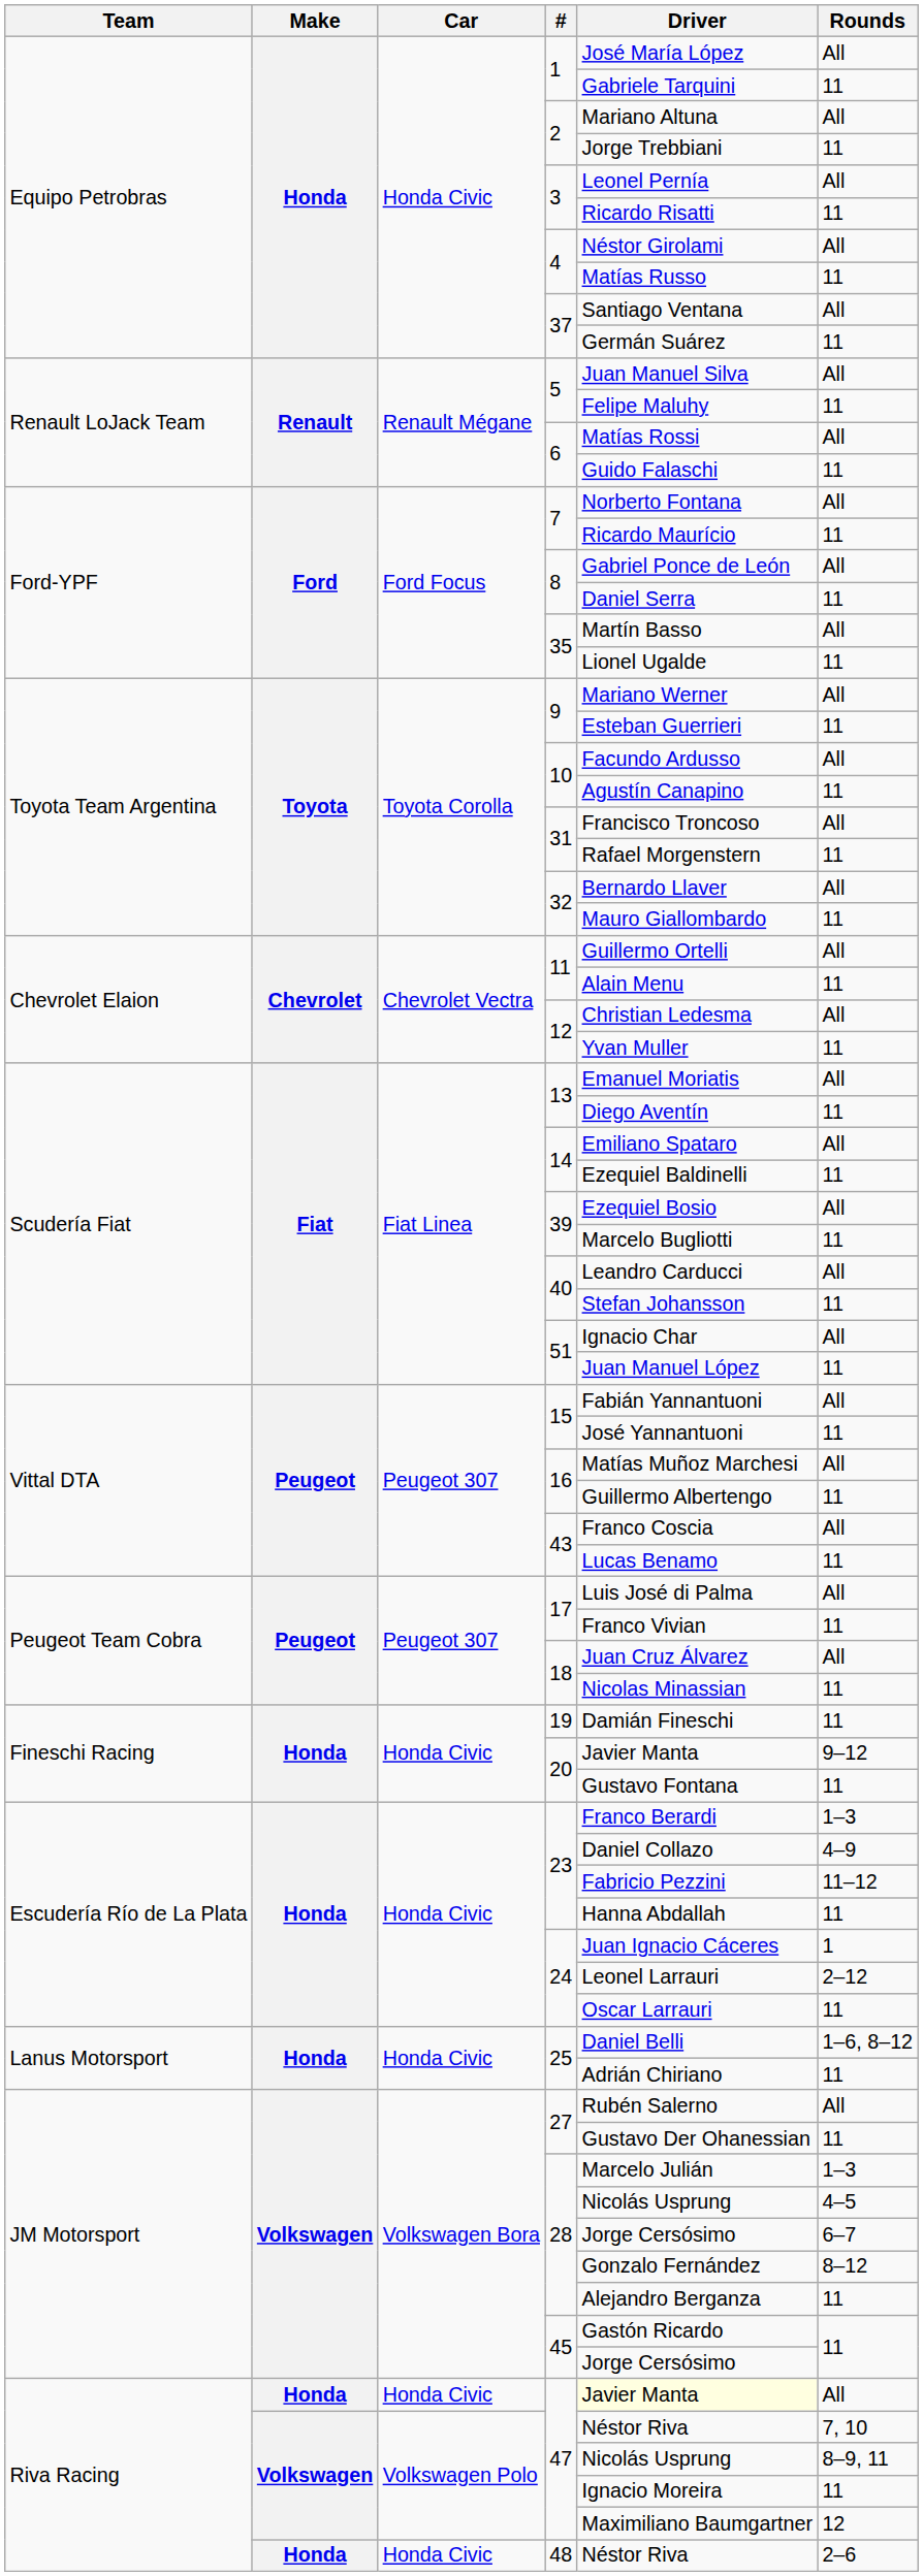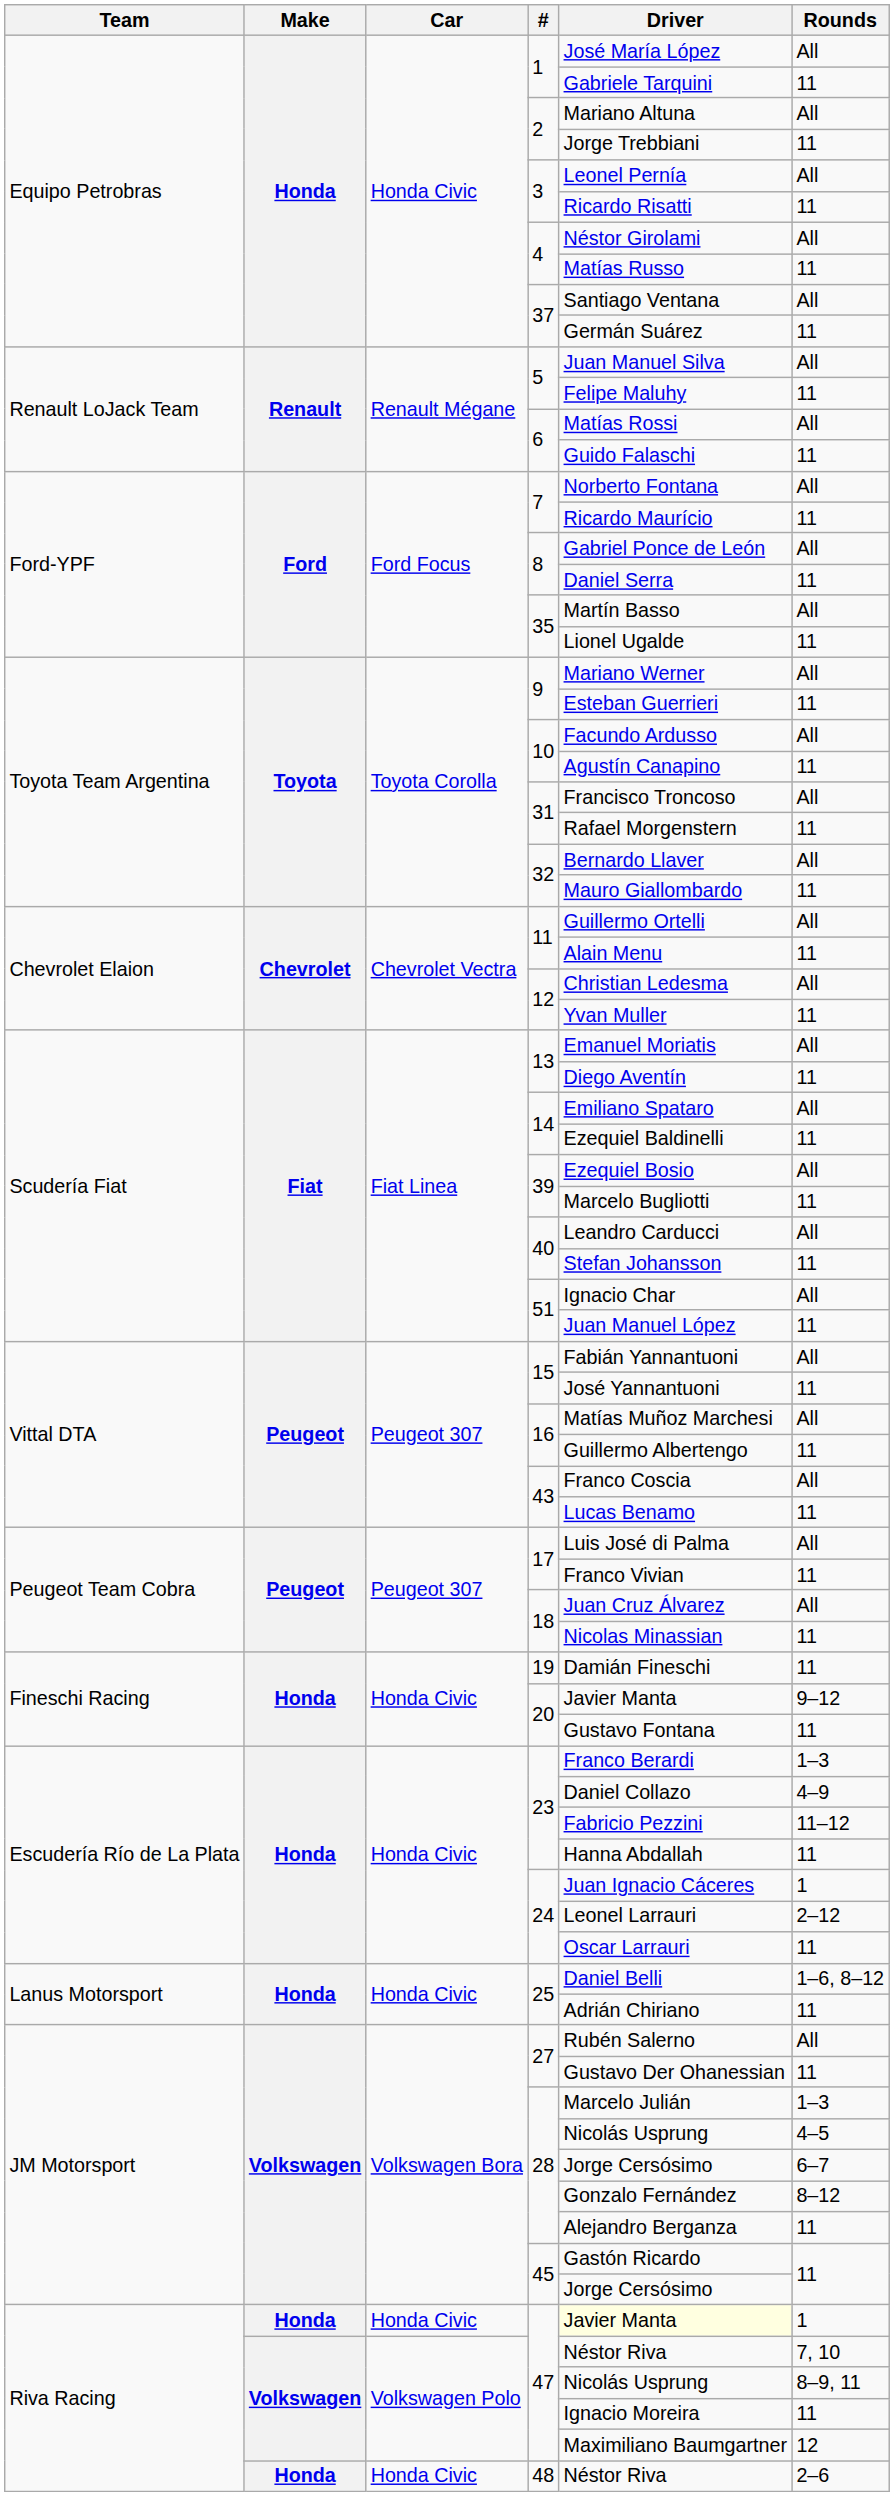 <table class="wikitable" style="font-size: 85%">
 <tr>
 <th>Team</th>
 <th>Make</th>
 <th>Car</th>
 <th>#</th>
 <th>Driver</th>
 <th>Rounds</th>
 </tr>
 <tr>
 <td rowspan=10>Equipo Petrobras</td>
 <th rowspan=10><a href='#'>Honda</a></th>
 <td rowspan=10><a href='#'>Honda Civic</a></td>
 <td rowspan=2>1</td>
 <td> <a href='#'>José María López</a></td>
 <td>All</td>
 </tr>
 <tr>
 <td> <a href='#'>Gabriele Tarquini</a></td>
 <td>11</td>
 </tr>
 <tr>
 <td rowspan=2>2</td>
 <td> Mariano Altuna</td>
 <td>All</td>
 </tr>
 <tr>
 <td> Jorge Trebbiani</td>
 <td>11</td>
 </tr>
 <tr>
 <td rowspan=2>3</td>
 <td> <a href='#'>Leonel Pernía</a></td>
 <td>All</td>
 </tr>
 <tr>
 <td> <a href='#'>Ricardo Risatti</a></td>
 <td>11</td>
 </tr>
 <tr>
 <td rowspan=2>4</td>
 <td> <a href='#'>Néstor Girolami</a></td>
 <td>All</td>
 </tr>
 <tr>
 <td> <a href='#'>Matías Russo</a></td>
 <td>11</td>
 </tr>
 <tr>
 <td rowspan=2>37</td>
 <td> Santiago Ventana</td>
 <td>All</td>
 </tr>
 <tr>
 <td> Germán Suárez</td>
 <td>11</td>
 </tr>
 <tr>
 <td rowspan=4>Renault LoJack Team</td>
 <th rowspan=4><a href='#'>Renault</a></th>
 <td rowspan=4><a href='#'>Renault Mégane</a></td>
 <td rowspan=2>5</td>
 <td> <a href='#'>Juan Manuel Silva</a></td>
 <td>All</td>
 </tr>
 <tr>
 <td> <a href='#'>Felipe Maluhy</a></td>
 <td>11</td>
 </tr>
 <tr>
 <td rowspan=2>6</td>
 <td> <a href='#'>Matías Rossi</a></td>
 <td>All</td>
 </tr>
 <tr>
 <td> <a href='#'>Guido Falaschi</a></td>
 <td>11</td>
 </tr>
 <tr>
 <td rowspan=6>Ford-YPF</td>
 <th rowspan=6><a href='#'>Ford</a></th>
 <td rowspan=6><a href='#'>Ford Focus</a></td>
 <td rowspan=2>7</td>
 <td> <a href='#'>Norberto Fontana</a></td>
 <td>All</td>
 </tr>
 <tr>
 <td> <a href='#'>Ricardo Maurício</a></td>
 <td>11</td>
 </tr>
 <tr>
 <td rowspan=2>8</td>
 <td> <a href='#'>Gabriel Ponce de León</a></td>
 <td>All</td>
 </tr>
 <tr>
 <td> <a href='#'>Daniel Serra</a></td>
 <td>11</td>
 </tr>
 <tr>
 <td rowspan=2>35</td>
 <td> Martín Basso</td>
 <td>All</td>
 </tr>
 <tr>
 <td> Lionel Ugalde</td>
 <td>11</td>
 </tr>
 <tr>
 <td rowspan=8>Toyota Team Argentina</td>
 <th rowspan=8><a href='#'>Toyota</a></th>
 <td rowspan=8><a href='#'>Toyota Corolla</a></td>
 <td rowspan=2>9</td>
 <td> <a href='#'>Mariano Werner</a></td>
 <td>All</td>
 </tr>
 <tr>
 <td> <a href='#'>Esteban Guerrieri</a></td>
 <td>11</td>
 </tr>
 <tr>
 <td rowspan=2>10</td>
 <td> <a href='#'>Facundo Ardusso</a></td>
 <td>All</td>
 </tr>
 <tr>
 <td> <a href='#'>Agustín Canapino</a></td>
 <td>11</td>
 </tr>
 <tr>
 <td rowspan=2>31</td>
 <td> Francisco Troncoso</td>
 <td>All</td>
 </tr>
 <tr>
 <td> Rafael Morgenstern</td>
 <td>11</td>
 </tr>
 <tr>
 <td rowspan=2>32</td>
 <td> <a href='#'>Bernardo Llaver</a></td>
 <td>All</td>
 </tr>
 <tr>
 <td> <a href='#'>Mauro Giallombardo</a></td>
 <td>11</td>
 </tr>
 <tr>
 <td rowspan=4>Chevrolet Elaion</td>
 <th rowspan=4><a href='#'>Chevrolet</a></th>
 <td rowspan=4><a href='#'>Chevrolet Vectra</a></td>
 <td rowspan=2>11</td>
 <td> <a href='#'>Guillermo Ortelli</a></td>
 <td>All</td>
 </tr>
 <tr>
 <td> <a href='#'>Alain Menu</a></td>
 <td>11</td>
 </tr>
 <tr>
 <td rowspan=2>12</td>
 <td> <a href='#'>Christian Ledesma</a></td>
 <td>All</td>
 </tr>
 <tr>
 <td> <a href='#'>Yvan Muller</a></td>
 <td>11</td>
 </tr>
 <tr>
 <td rowspan=10>Scudería Fiat</td>
 <th rowspan=10><a href='#'>Fiat</a></th>
 <td rowspan=10><a href='#'>Fiat Linea</a></td>
 <td rowspan=2>13</td>
 <td> <a href='#'>Emanuel Moriatis</a></td>
 <td>All</td>
 </tr>
 <tr>
 <td> <a href='#'>Diego Aventín</a></td>
 <td>11</td>
 </tr>
 <tr>
 <td rowspan=2>14</td>
 <td> <a href='#'>Emiliano Spataro</a></td>
 <td>All</td>
 </tr>
 <tr>
 <td> Ezequiel Baldinelli</td>
 <td>11</td>
 </tr>
 <tr>
 <td rowspan=2>39</td>
 <td> <a href='#'>Ezequiel Bosio</a></td>
 <td>All</td>
 </tr>
 <tr>
 <td> Marcelo Bugliotti</td>
 <td>11</td>
 </tr>
 <tr>
 <td rowspan=2>40</td>
 <td> Leandro Carducci</td>
 <td>All</td>
 </tr>
 <tr>
 <td> <a href='#'>Stefan Johansson</a></td>
 <td>11</td>
 </tr>
 <tr>
 <td rowspan=2>51</td>
 <td> Ignacio Char</td>
 <td>All</td>
 </tr>
 <tr>
 <td> <a href='#'>Juan Manuel López</a></td>
 <td>11</td>
 </tr>
 <tr>
 <td rowspan=6>Vittal DTA</td>
 <th rowspan=6><a href='#'>Peugeot</a></th>
 <td rowspan=6><a href='#'>Peugeot 307</a></td>
 <td rowspan=2>15</td>
 <td> Fabián Yannantuoni</td>
 <td>All</td>
 </tr>
 <tr>
 <td> José Yannantuoni</td>
 <td>11</td>
 </tr>
 <tr>
 <td rowspan=2>16</td>
 <td> Matías Muñoz Marchesi</td>
 <td>All</td>
 </tr>
 <tr>
 <td> Guillermo Albertengo</td>
 <td>11</td>
 </tr>
 <tr>
 <td rowspan=2>43</td>
 <td> Franco Coscia</td>
 <td>All</td>
 </tr>
 <tr>
 <td> <a href='#'>Lucas Benamo</a></td>
 <td>11</td>
 </tr>
 <tr>
 <td rowspan=4>Peugeot Team Cobra</td>
 <th rowspan=4><a href='#'>Peugeot</a></th>
 <td rowspan=4><a href='#'>Peugeot 307</a></td>
 <td rowspan=2>17</td>
 <td> Luis José di Palma</td>
 <td>All</td>
 </tr>
 <tr>
 <td> Franco Vivian</td>
 <td>11</td>
 </tr>
 <tr>
 <td rowspan=2>18</td>
 <td> <a href='#'>Juan Cruz Álvarez</a></td>
 <td>All</td>
 </tr>
 <tr>
 <td> <a href='#'>Nicolas Minassian</a></td>
 <td>11</td>
 </tr>
 <tr>
 <td rowspan=3>Fineschi Racing</td>
 <th rowspan=3><a href='#'>Honda</a></th>
 <td rowspan=3><a href='#'>Honda Civic</a></td>
 <td>19</td>
 <td> Damián Fineschi</td>
 <td>11</td>
 </tr>
 <tr>
 <td rowspan=2>20</td>
 <td> Javier Manta</td>
 <td>9–12</td>
 </tr>
 <tr>
 <td> Gustavo Fontana</td>
 <td>11</td>
 </tr>
 <tr>
 <td rowspan=7>Escudería Río de La Plata</td>
 <th rowspan=7><a href='#'>Honda</a></th>
 <td rowspan=7><a href='#'>Honda Civic</a></td>
 <td rowspan=4>23</td>
 <td> <a href='#'>Franco Berardi</a></td>
 <td>1–3</td>
 </tr>
 <tr>
 <td> Daniel Collazo</td>
 <td>4–9</td>
 </tr>
 <tr>
 <td> <a href='#'>Fabricio Pezzini</a></td>
 <td>11–12</td>
 </tr>
 <tr>
 <td> Hanna Abdallah</td>
 <td>11</td>
 </tr>
 <tr>
 <td rowspan=3>24</td>
 <td> <a href='#'>Juan Ignacio Cáceres</a></td>
 <td>1</td>
 </tr>
 <tr>
 <td> Leonel Larrauri</td>
 <td>2–12</td>
 </tr>
 <tr>
 <td> <a href='#'>Oscar Larrauri</a></td>
 <td>11</td>
 </tr>
 <tr>
 <td rowspan=2>Lanus Motorsport</td>
 <th rowspan=2><a href='#'>Honda</a></th>
 <td rowspan=2><a href='#'>Honda Civic</a></td>
 <td rowspan=2>25</td>
 <td> <a href='#'>Daniel Belli</a></td>
 <td>1–6, 8–12</td>
 </tr>
 <tr>
 <td> Adrián Chiriano</td>
 <td>11</td>
 </tr>
 <tr>
 <td rowspan=9>JM Motorsport</td>
 <th rowspan=9><a href='#'>Volkswagen</a></th>
 <td rowspan=9><a href='#'>Volkswagen Bora</a></td>
 <td rowspan=2>27</td>
 <td> Rubén Salerno</td>
 <td>All</td>
 </tr>
 <tr>
 <td> Gustavo Der Ohanessian</td>
 <td>11</td>
 </tr>
 <tr>
 <td rowspan=5>28</td>
 <td> Marcelo Julián</td>
 <td>1–3</td>
 </tr>
 <tr>
 <td> Nicolás Usprung</td>
 <td>4–5</td>
 </tr>
 <tr>
 <td> Jorge Cersósimo</td>
 <td>6–7</td>
 </tr>
 <tr>
 <td> Gonzalo Fernández</td>
 <td>8–12</td>
 </tr>
 <tr>
 <td> Alejandro Berganza</td>
 <td>11</td>
 </tr>
 <tr>
 <td rowspan=2>45</td>
 <td> Gastón Ricardo</td>
 <td rowspan=2>11</td>
 </tr>
 <tr>
 <td> Jorge Cersósimo</td>
 </tr>
 <tr>
 <td rowspan=6>Riva Racing</td>
 <th><a href='#'>Honda</a></th>
 <td><a href='#'>Honda Civic</a></td>
 <td rowspan=5>47</td>
 <td style="background: lightyellow;"> Javier Manta</td>
-<td>All</td>
+<td>1</td>
 </tr>
 <tr>
 <th rowspan=4><a href='#'>Volkswagen</a></th>
 <td rowspan=4><a href='#'>Volkswagen Polo</a></td>
 <td> Néstor Riva</td>
 <td>7, 10</td>
 </tr>
 <tr>
 <td> Nicolás Usprung</td>
 <td>8–9, 11</td>
 </tr>
 <tr>
 <td> Ignacio Moreira</td>
 <td>11</td>
 </tr>
 <tr>
 <td> Maximiliano Baumgartner</td>
 <td>12</td>
 </tr>
 <tr>
 <th><a href='#'>Honda</a></th>
 <td><a href='#'>Honda Civic</a></td>
 <td>48</td>
 <td> Néstor Riva</td>
 <td>2–6</td>
 </tr>
 </table>
